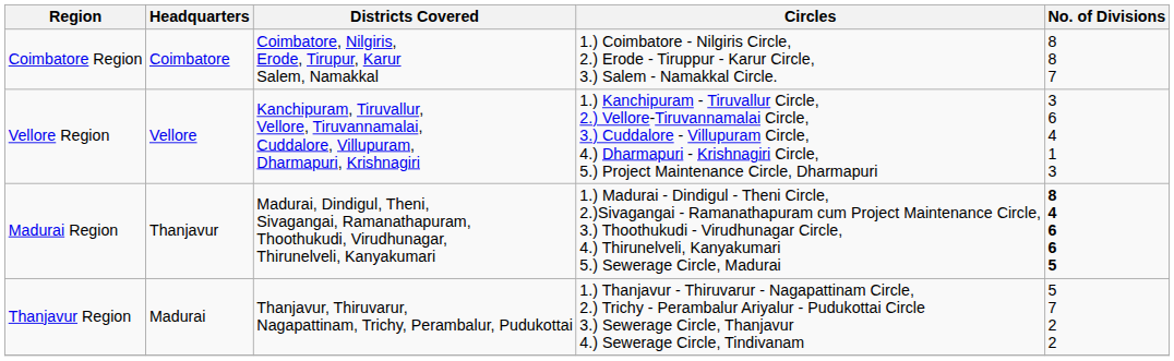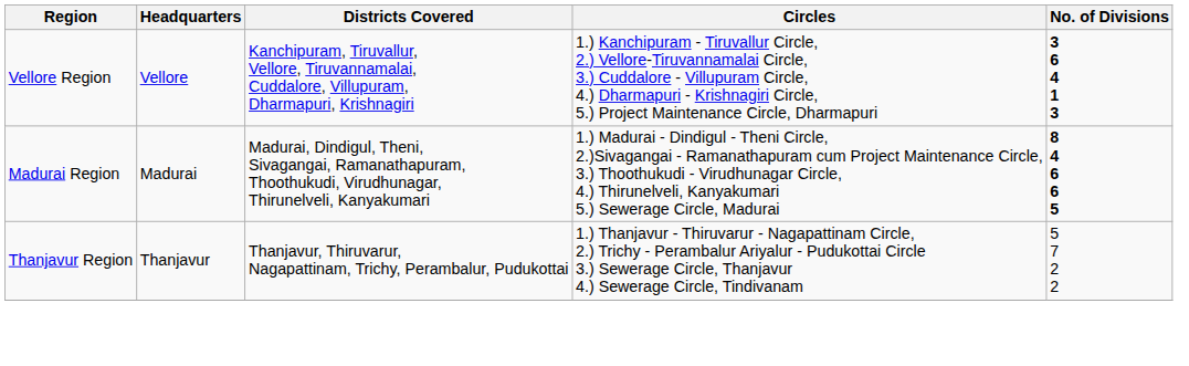 <table class="sortable wikitable">
 <tr>
 <th>Region</th>
 <th>Headquarters</th>
 <th>Districts Covered</th>
 <th>Circles</th>
 <th>No. of Divisions</th>
 </tr>
 <tr>
-<td><a href='#'>Coimbatore</a> Region</td>
-<td><a href='#'>Coimbatore</a></td>
-<td><a href='#'>Coimbatore</a>, <a href='#'>Nilgiris</a>,<br><a href='#'>Erode</a>, <a href='#'>Tirupur</a>, <a href='#'>Karur</a><br>Salem, Namakkal</td>
-<td>1.) Coimbatore - Nilgiris Circle,<br>2.) Erode - Tiruppur - Karur Circle,<br>3.) Salem - Namakkal Circle.</td>
-<td>8<br>8<br>7</td>
-</tr>
-<tr>
 <td><a href='#'>Vellore</a> Region</td>
 <td><a href='#'>Vellore</a></td>
 <td><a href='#'>Kanchipuram</a>, <a href='#'>Tiruvallur</a>,<br><a href='#'>Vellore</a>, <a href='#'>Tiruvannamalai</a>,<br><a href='#'>Cuddalore</a>, <a href='#'>Villupuram</a>,<br><a href='#'>Dharmapuri</a>, <a href='#'>Krishnagiri</a></td>
 <td>1.) <a href='#'>Kanchipuram</a> - <a href='#'>Tiruvallur</a> Circle,<br><a href='#'>2.) Vellore</a>-<a href='#'>Tiruvannamalai</a> Circle,<br><a href='#'>3.) Cuddalore</a> - <a href='#'>Villupuram</a> Circle,<br>4.) <a href='#'>Dharmapuri</a> - <a href='#'>Krishnagiri</a> Circle,<br>5.) Project Maintenance Circle, Dharmapuri</td>
-<td>3<br>6<br>4<br>1<br>3</td>
+<td><strong>3<br>6<br>4<br>1<br>3</strong></td>
 </tr>
 <tr>
 <td><a href='#'>Madurai</a> Region</td>
-<td>Thanjavur</td>
+<td>Madurai</td>
 <td>Madurai, Dindigul, Theni,<br>Sivagangai, Ramanathapuram,<br>Thoothukudi, Virudhunagar,<br>Thirunelveli, Kanyakumari</td>
 <td>1.) Madurai - Dindigul - Theni Circle,<br>2.)Sivagangai - Ramanathapuram cum Project Maintenance Circle,<br>3.) Thoothukudi - Virudhunagar Circle,<br>4.) Thirunelveli, Kanyakumari<br>5.) Sewerage Circle, Madurai</td>
 <td><strong>8<br>4<br>6<br>6<br>5</strong></td>
 </tr>
 <tr>
 <td><a href='#'>Thanjavur</a> Region</td>
-<td>Madurai</td>
+<td>Thanjavur</td>
 <td>Thanjavur, Thiruvarur,<br>Nagapattinam, Trichy, Perambalur, Pudukottai</td>
 <td>1.) Thanjavur - Thiruvarur - Nagapattinam Circle,<br>2.) Trichy - Perambalur Ariyalur - Pudukottai Circle<br>3.) Sewerage Circle, Thanjavur<br>4.) Sewerage Circle, Tindivanam</td>
 <td>5<br>7<br>2<br>2</td>
 </tr>
 <tr>
 </tr>
 </table>
